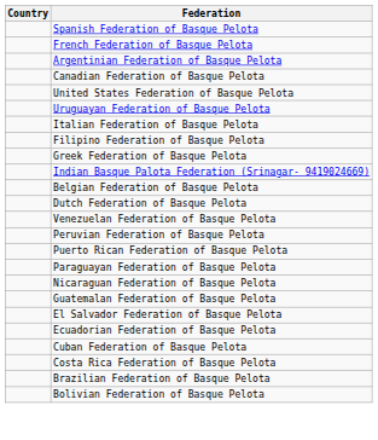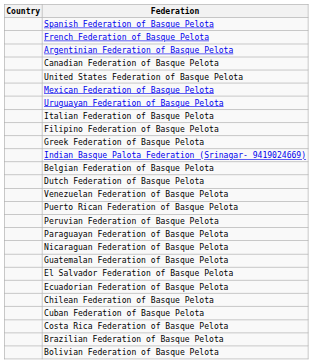 <table class="wikitable" border="1">
 <tr>
 <th>Country</th>
 <th>Federation</th>
 </tr>
 <tr>
 <td></td>
 <td><a href='#'>Spanish Federation of Basque Pelota</a></td>
 </tr>
 <tr>
 <td></td>
 <td><a href='#'>French Federation of Basque Pelota</a></td>
 </tr>
 <tr>
 <td></td>
 <td><a href='#'>Argentinian Federation of Basque Pelota</a></td>
 </tr>
 <tr>
 <td></td>
 <td>Canadian Federation of Basque Pelota</td>
 </tr>
 <tr>
 <td></td>
 <td>United States Federation of Basque Pelota</td>
+</tr>
+<tr>
+<td></td>
+<td><a href='#'>Mexican Federation of Basque Pelota</a></td>
 </tr>
 <tr>
 <td></td>
 <td><a href='#'>Uruguayan Federation of Basque Pelota</a></td>
 </tr>
 <tr>
 <td></td>
 <td>Italian Federation of Basque Pelota</td>
 </tr>
 <tr>
 <td></td>
 <td>Filipino Federation of Basque Pelota</td>
 </tr>
 <tr>
 <td></td>
 <td>Greek Federation of Basque Pelota</td>
 </tr>
 <tr>
 <td></td>
 <td><a href='#'>Indian Basque Palota Federation (Srinagar- 9419024669)</a></td>
 </tr>
 <tr>
 <td></td>
 <td>Belgian Federation of Basque Pelota</td>
 </tr>
 <tr>
 <td></td>
 <td>Dutch Federation of Basque Pelota</td>
 </tr>
 <tr>
 <td></td>
 <td>Venezuelan Federation of Basque Pelota</td>
 </tr>
 <tr>
 <td></td>
-<td>Peruvian Federation of Basque Pelota</td>
+<td>Puerto Rican Federation of Basque Pelota</td>
 </tr>
 <tr>
 <td></td>
-<td>Puerto Rican Federation of Basque Pelota</td>
+<td>Peruvian Federation of Basque Pelota</td>
 </tr>
 <tr>
 <td></td>
 <td>Paraguayan Federation of Basque Pelota</td>
 </tr>
 <tr>
 <td></td>
 <td>Nicaraguan Federation of Basque Pelota</td>
 </tr>
 <tr>
 <td></td>
 <td>Guatemalan Federation of Basque Pelota</td>
 </tr>
 <tr>
 <td></td>
 <td>El Salvador Federation of Basque Pelota</td>
 </tr>
 <tr>
 <td></td>
 <td>Ecuadorian Federation of Basque Pelota</td>
 </tr>
 <tr>
 <td></td>
+<td>Chilean Federation of Basque Pelota</td>
+</tr>
+<tr>
+<td></td>
 <td>Cuban Federation of Basque Pelota</td>
 </tr>
 <tr>
 <td></td>
 <td>Costa Rica Federation of Basque Pelota</td>
 </tr>
 <tr>
 <td></td>
 <td>Brazilian Federation of Basque Pelota</td>
 </tr>
 <tr>
 <td></td>
 <td>Bolivian Federation of Basque Pelota</td>
 </tr>
 </table>
